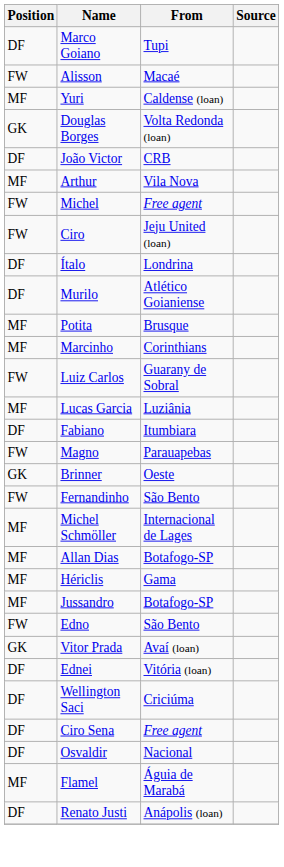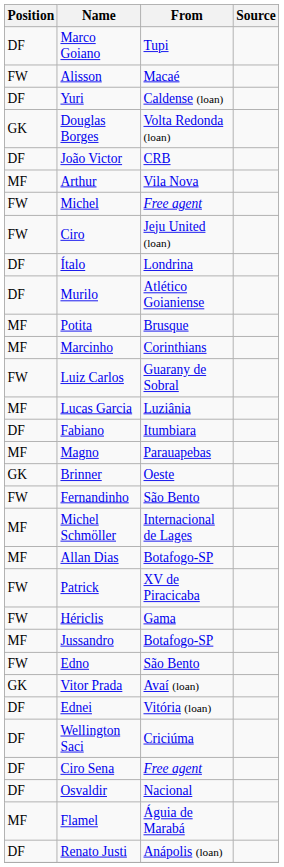 <table class="wikitable" style="width:100px; font-size:95%; width:35%">
 <tr>
 <th style="background:#00000; color:black; text-align:center;">Position</th>
 <th style="background:#00000; color:black; text-align:center;">Name</th>
 <th style="background:#00000; color:black; text-align:center;">From</th>
 <th style="background:#00000; color:black; text-align:center;">Source</th>
 </tr>
 <tr>
 <td>DF</td>
 <td><a href='#'>Marco Goiano</a></td>
 <td> <a href='#'>Tupi</a></td>
 <td></td>
 </tr>
 <tr>
 <td>FW</td>
 <td><a href='#'>Alisson</a></td>
 <td> <a href='#'>Macaé</a></td>
 <td></td>
 </tr>
 <tr>
-<td>MF</td>
+<td>DF</td>
 <td><a href='#'>Yuri</a></td>
 <td> <a href='#'>Caldense</a> <small>(loan)</small></td>
 <td></td>
 </tr>
 <tr>
 <td>GK</td>
 <td><a href='#'>Douglas Borges</a></td>
 <td> <a href='#'>Volta Redonda</a> <small>(loan)</small></td>
 <td></td>
 </tr>
 <tr>
 <td>DF</td>
 <td><a href='#'>João Victor</a></td>
 <td> <a href='#'>CRB</a></td>
 <td></td>
 </tr>
 <tr>
 <td>MF</td>
 <td><a href='#'>Arthur</a></td>
 <td> <a href='#'>Vila Nova</a></td>
 <td></td>
 </tr>
 <tr>
 <td>FW</td>
 <td><a href='#'>Michel</a></td>
 <td><em><a href='#'>Free agent</a></em></td>
 <td></td>
 </tr>
 <tr>
 <td>FW</td>
 <td><a href='#'>Ciro</a></td>
 <td> <a href='#'>Jeju United</a> <small>(loan)</small></td>
 <td></td>
 </tr>
 <tr>
 <td>DF</td>
 <td><a href='#'>Ítalo</a></td>
 <td> <a href='#'>Londrina</a></td>
 <td></td>
 </tr>
 <tr>
 <td>DF</td>
 <td><a href='#'>Murilo</a></td>
 <td> <a href='#'>Atlético Goianiense</a></td>
 <td></td>
 </tr>
 <tr>
 <td>MF</td>
 <td><a href='#'>Potita</a></td>
 <td> <a href='#'>Brusque</a></td>
 <td></td>
 </tr>
 <tr>
 <td>MF</td>
 <td><a href='#'>Marcinho</a></td>
 <td> <a href='#'>Corinthians</a></td>
 <td></td>
 </tr>
 <tr>
 <td>FW</td>
 <td><a href='#'>Luiz Carlos</a></td>
 <td> <a href='#'>Guarany de Sobral</a></td>
 <td></td>
 </tr>
 <tr>
 <td>MF</td>
 <td><a href='#'>Lucas Garcia</a></td>
 <td> <a href='#'>Luziânia</a></td>
 <td></td>
 </tr>
 <tr>
 <td>DF</td>
 <td><a href='#'>Fabiano</a></td>
 <td> <a href='#'>Itumbiara</a></td>
 <td></td>
 </tr>
 <tr>
-<td>FW</td>
+<td>MF</td>
 <td><a href='#'>Magno</a></td>
 <td> <a href='#'>Parauapebas</a></td>
 <td></td>
 </tr>
 <tr>
 <td>GK</td>
 <td><a href='#'>Brinner</a></td>
 <td> <a href='#'>Oeste</a></td>
 <td></td>
 </tr>
 <tr>
 <td>FW</td>
 <td><a href='#'>Fernandinho</a></td>
 <td> <a href='#'>São Bento</a></td>
 <td></td>
 </tr>
 <tr>
 <td>MF</td>
 <td><a href='#'>Michel Schmöller</a></td>
 <td> <a href='#'>Internacional de Lages</a></td>
 <td></td>
 </tr>
 <tr>
 <td>MF</td>
 <td><a href='#'>Allan Dias</a></td>
 <td> <a href='#'>Botafogo-SP</a></td>
 <td></td>
 </tr>
 <tr>
-<td>MF</td>
+<td>FW</td>
+<td><a href='#'>Patrick</a></td>
+<td> <a href='#'>XV de Piracicaba</a></td>
+<td></td>
+</tr>
+<tr>
+<td>FW</td>
 <td><a href='#'>Hériclis</a></td>
 <td> <a href='#'>Gama</a></td>
 <td></td>
 </tr>
 <tr>
 <td>MF</td>
 <td><a href='#'>Jussandro</a></td>
 <td> <a href='#'>Botafogo-SP</a></td>
 <td></td>
 </tr>
 <tr>
 <td>FW</td>
 <td><a href='#'>Edno</a></td>
 <td> <a href='#'>São Bento</a></td>
 <td></td>
 </tr>
 <tr>
 <td>GK</td>
 <td><a href='#'>Vitor Prada</a></td>
 <td> <a href='#'>Avaí</a> <small>(loan)</small></td>
 <td></td>
 </tr>
 <tr>
 <td>DF</td>
 <td><a href='#'>Ednei</a></td>
 <td> <a href='#'>Vitória</a> <small>(loan)</small></td>
 <td></td>
 </tr>
 <tr>
 <td>DF</td>
 <td><a href='#'>Wellington Saci</a></td>
 <td> <a href='#'>Criciúma</a></td>
 <td></td>
 </tr>
 <tr>
 <td>DF</td>
 <td><a href='#'>Ciro Sena</a></td>
 <td><em><a href='#'>Free agent</a></em></td>
 <td></td>
 </tr>
 <tr>
 <td>DF</td>
 <td><a href='#'>Osvaldir</a></td>
 <td> <a href='#'>Nacional</a></td>
 <td></td>
 </tr>
 <tr>
 <td>MF</td>
 <td><a href='#'>Flamel</a></td>
 <td> <a href='#'>Águia de Marabá</a></td>
 <td></td>
 </tr>
 <tr>
 <td>DF</td>
 <td><a href='#'>Renato Justi</a></td>
 <td> <a href='#'>Anápolis</a> <small>(loan)</small></td>
 <td></td>
 </tr>
 <tr>
 </tr>
 </table>
